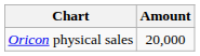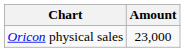 <table class="wikitable">
 <tr>
 <th>Chart</th>
 <th>Amount</th>
 </tr>
 <tr>
 <td><em><a href='#'>Oricon</a></em> physical sales</td>
-<td align="center">20,000</td>
+<td align="center">23,000</td>
 </tr>
 </table>
